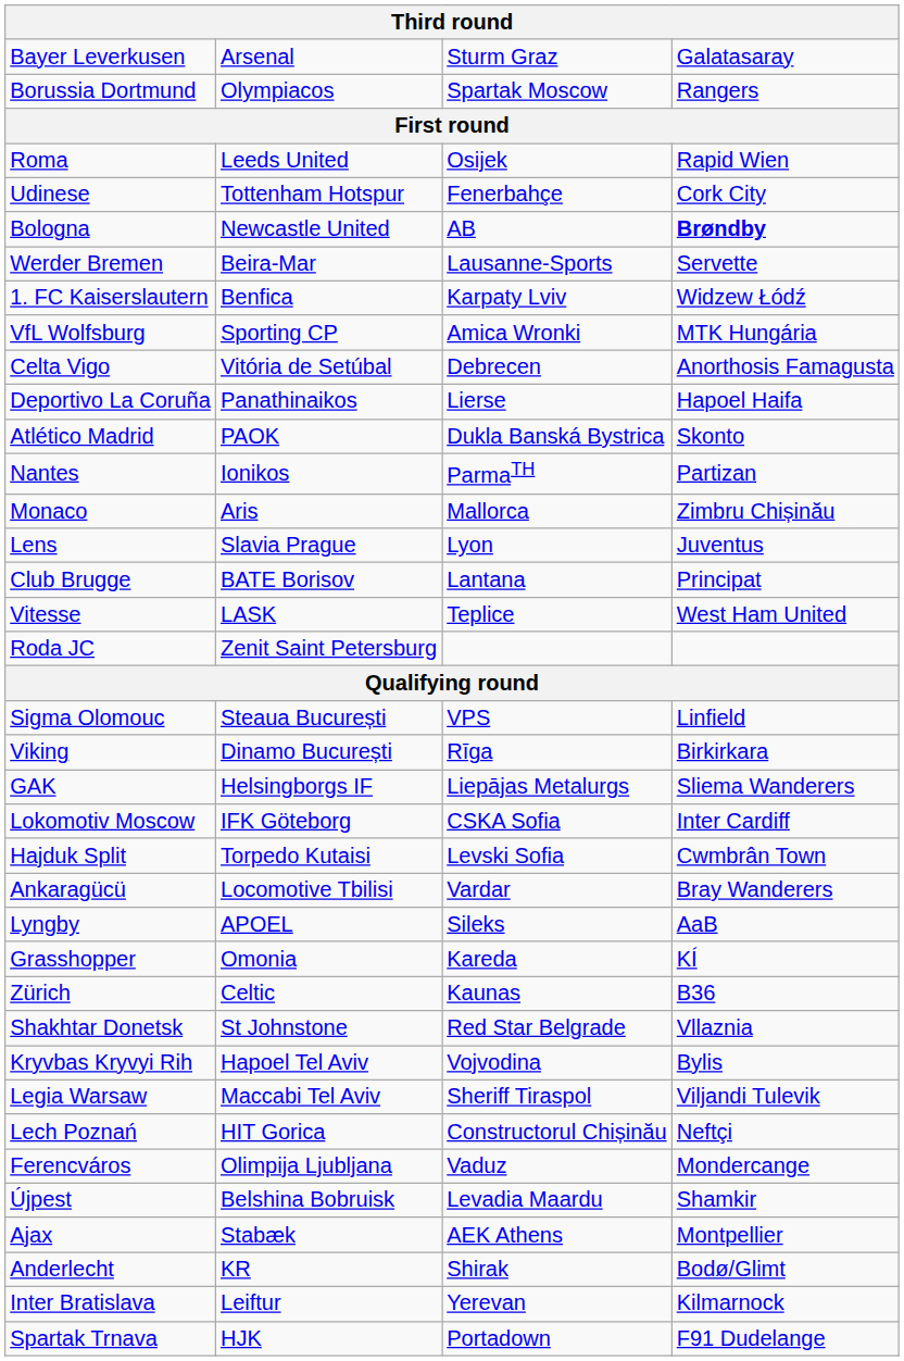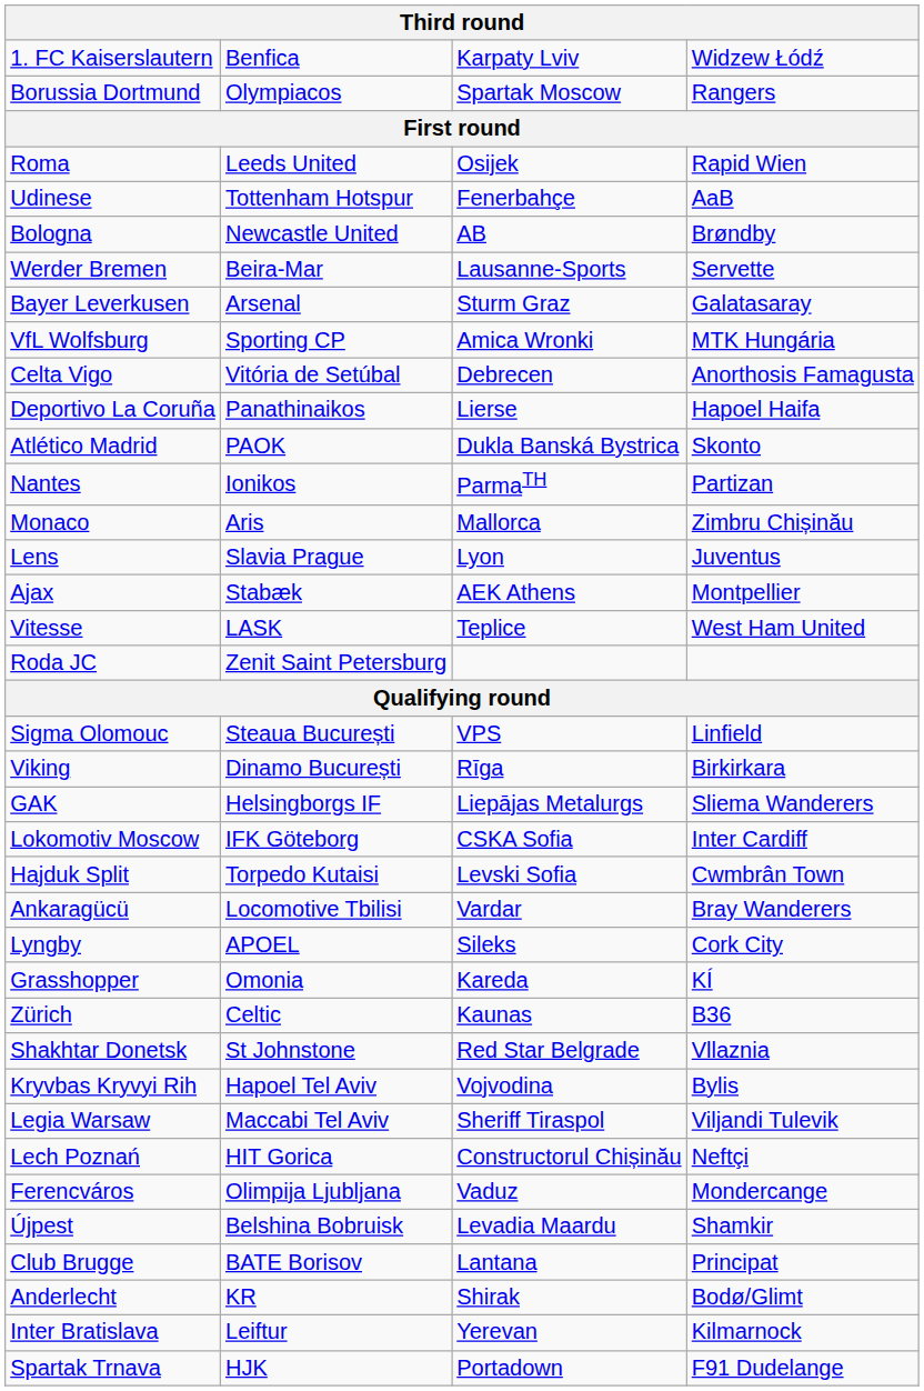 <table class="wikitable">
 <tr>
 <th colspan="4">Third round</th>
 </tr>
 <tr>
-<td> <a href='#'>Bayer Leverkusen</a> </td>
-<td> <a href='#'>Arsenal</a> </td>
-<td> <a href='#'>Sturm Graz</a> </td>
-<td> <a href='#'>Galatasaray</a> </td>
+<td> <a href='#'>1. FC Kaiserslautern</a> </td>
+<td> <a href='#'>Benfica</a> </td>
+<td> <a href='#'>Karpaty Lviv</a> </td>
+<td> <a href='#'>Widzew Łódź</a> </td>
 </tr>
 <tr>
 <td> <a href='#'>Borussia Dortmund</a> </td>
 <td> <a href='#'>Olympiacos</a> </td>
 <td> <a href='#'>Spartak Moscow</a> </td>
 <td> <a href='#'>Rangers</a> </td>
 </tr>
 <tr>
 <th colspan="4">First round</th>
 </tr>
 <tr>
 <td> <a href='#'>Roma</a> </td>
 <td> <a href='#'>Leeds United</a> </td>
 <td> <a href='#'>Osijek</a> </td>
 <td> <a href='#'>Rapid Wien</a> </td>
 </tr>
 <tr>
 <td> <a href='#'>Udinese</a> </td>
 <td> <a href='#'>Tottenham Hotspur</a> </td>
 <td> <a href='#'>Fenerbahçe</a> </td>
-<td> <a href='#'>Cork City</a> </td>
+<td> <a href='#'>AaB</a> </td>
 </tr>
 <tr>
 <td> <a href='#'>Bologna</a> </td>
 <td> <a href='#'>Newcastle United</a> </td>
 <td> <a href='#'>AB</a> </td>
-<td><strong> <a href='#'>Brøndby</a> </strong></td>
+<td> <a href='#'>Brøndby</a> </td>
 </tr>
 <tr>
 <td> <a href='#'>Werder Bremen</a> </td>
 <td> <a href='#'>Beira-Mar</a> </td>
 <td> <a href='#'>Lausanne-Sports</a> </td>
 <td> <a href='#'>Servette</a> </td>
 </tr>
 <tr>
-<td> <a href='#'>1. FC Kaiserslautern</a> </td>
-<td> <a href='#'>Benfica</a> </td>
-<td> <a href='#'>Karpaty Lviv</a> </td>
-<td> <a href='#'>Widzew Łódź</a> </td>
+<td> <a href='#'>Bayer Leverkusen</a> </td>
+<td> <a href='#'>Arsenal</a> </td>
+<td> <a href='#'>Sturm Graz</a> </td>
+<td> <a href='#'>Galatasaray</a> </td>
 </tr>
 <tr>
 <td> <a href='#'>VfL Wolfsburg</a> </td>
 <td> <a href='#'>Sporting CP</a> </td>
 <td> <a href='#'>Amica Wronki</a> </td>
 <td> <a href='#'>MTK Hungária</a> </td>
 </tr>
 <tr>
 <td> <a href='#'>Celta Vigo</a> </td>
 <td> <a href='#'>Vitória de Setúbal</a> </td>
 <td> <a href='#'>Debrecen</a> </td>
 <td> <a href='#'>Anorthosis Famagusta</a> </td>
 </tr>
 <tr>
 <td> <a href='#'>Deportivo La Coruña</a> </td>
 <td> <a href='#'>Panathinaikos</a> </td>
 <td> <a href='#'>Lierse</a> </td>
 <td> <a href='#'>Hapoel Haifa</a> </td>
 </tr>
 <tr>
 <td> <a href='#'>Atlético Madrid</a> </td>
 <td> <a href='#'>PAOK</a> </td>
 <td> <a href='#'>Dukla Banská Bystrica</a> </td>
 <td> <a href='#'>Skonto</a> </td>
 </tr>
 <tr>
 <td> <a href='#'>Nantes</a> </td>
 <td> <a href='#'>Ionikos</a> </td>
 <td> <a href='#'>Parma</a><sup><a href='#'>TH</a></sup> </td>
 <td> <a href='#'>Partizan</a> </td>
 </tr>
 <tr>
 <td> <a href='#'>Monaco</a> </td>
 <td> <a href='#'>Aris</a> </td>
 <td> <a href='#'>Mallorca</a> </td>
 <td> <a href='#'>Zimbru Chișinău</a> </td>
 </tr>
 <tr>
 <td> <a href='#'>Lens</a> </td>
 <td> <a href='#'>Slavia Prague</a> </td>
 <td> <a href='#'>Lyon</a> </td>
 <td> <a href='#'>Juventus</a> </td>
 </tr>
 <tr>
-<td> <a href='#'>Club Brugge</a> </td>
-<td> <a href='#'>BATE Borisov</a> </td>
-<td> <a href='#'>Lantana</a> </td>
-<td> <a href='#'>Principat</a> </td>
+<td> <a href='#'>Ajax</a> </td>
+<td> <a href='#'>Stabæk</a> </td>
+<td> <a href='#'>AEK Athens</a> </td>
+<td> <a href='#'>Montpellier</a> </td>
 </tr>
 <tr>
 <td> <a href='#'>Vitesse</a> </td>
 <td> <a href='#'>LASK</a> </td>
 <td> <a href='#'>Teplice</a> </td>
 <td> <a href='#'>West Ham United</a> </td>
 </tr>
 <tr>
 <td> <a href='#'>Roda JC</a> </td>
 <td> <a href='#'>Zenit Saint Petersburg</a> </td>
 <td></td>
 <td></td>
 </tr>
 <tr>
 <th colspan="4">Qualifying round</th>
 </tr>
 <tr>
 <td> <a href='#'>Sigma Olomouc</a> </td>
 <td> <a href='#'>Steaua București</a> </td>
 <td> <a href='#'>VPS</a> </td>
 <td> <a href='#'>Linfield</a> </td>
 </tr>
 <tr>
 <td> <a href='#'>Viking</a> </td>
 <td> <a href='#'>Dinamo București</a> </td>
 <td> <a href='#'>Rīga</a> </td>
 <td> <a href='#'>Birkirkara</a> </td>
 </tr>
 <tr>
 <td> <a href='#'>GAK</a> </td>
 <td> <a href='#'>Helsingborgs IF</a> </td>
 <td> <a href='#'>Liepājas Metalurgs</a> </td>
 <td> <a href='#'>Sliema Wanderers</a> </td>
 </tr>
 <tr>
 <td> <a href='#'>Lokomotiv Moscow</a> </td>
 <td> <a href='#'>IFK Göteborg</a> </td>
 <td> <a href='#'>CSKA Sofia</a> </td>
 <td> <a href='#'>Inter Cardiff</a> </td>
 </tr>
 <tr>
 <td> <a href='#'>Hajduk Split</a> </td>
 <td> <a href='#'>Torpedo Kutaisi</a> </td>
 <td> <a href='#'>Levski Sofia</a> </td>
 <td> <a href='#'>Cwmbrân Town</a> </td>
 </tr>
 <tr>
 <td> <a href='#'>Ankaragücü</a> </td>
 <td> <a href='#'>Locomotive Tbilisi</a> </td>
 <td> <a href='#'>Vardar</a> </td>
 <td> <a href='#'>Bray Wanderers</a> </td>
 </tr>
 <tr>
 <td> <a href='#'>Lyngby</a> </td>
 <td> <a href='#'>APOEL</a> </td>
 <td> <a href='#'>Sileks</a> </td>
-<td> <a href='#'>AaB</a> </td>
+<td> <a href='#'>Cork City</a> </td>
 </tr>
 <tr>
 <td> <a href='#'>Grasshopper</a> </td>
 <td> <a href='#'>Omonia</a> </td>
 <td> <a href='#'>Kareda</a> </td>
 <td> <a href='#'>KÍ</a> </td>
 </tr>
 <tr>
 <td> <a href='#'>Zürich</a> </td>
 <td> <a href='#'>Celtic</a> </td>
 <td> <a href='#'>Kaunas</a> </td>
 <td> <a href='#'>B36</a> </td>
 </tr>
 <tr>
 <td> <a href='#'>Shakhtar Donetsk</a> </td>
 <td> <a href='#'>St Johnstone</a> </td>
 <td> <a href='#'>Red Star Belgrade</a> </td>
 <td> <a href='#'>Vllaznia</a> </td>
 </tr>
 <tr>
 <td> <a href='#'>Kryvbas Kryvyi Rih</a> </td>
 <td> <a href='#'>Hapoel Tel Aviv</a> </td>
 <td> <a href='#'>Vojvodina</a> </td>
 <td> <a href='#'>Bylis</a> </td>
 </tr>
 <tr>
 <td> <a href='#'>Legia Warsaw</a> </td>
 <td> <a href='#'>Maccabi Tel Aviv</a> </td>
 <td> <a href='#'>Sheriff Tiraspol</a> </td>
 <td> <a href='#'>Viljandi Tulevik</a> </td>
 </tr>
 <tr>
 <td> <a href='#'>Lech Poznań</a> </td>
 <td> <a href='#'>HIT Gorica</a> </td>
 <td> <a href='#'>Constructorul Chișinău</a> </td>
 <td> <a href='#'>Neftçi</a> </td>
 </tr>
 <tr>
 <td> <a href='#'>Ferencváros</a> </td>
 <td> <a href='#'>Olimpija Ljubljana</a> </td>
 <td> <a href='#'>Vaduz</a> </td>
 <td> <a href='#'>Mondercange</a> </td>
 </tr>
 <tr>
 <td> <a href='#'>Újpest</a> </td>
 <td> <a href='#'>Belshina Bobruisk</a> </td>
 <td> <a href='#'>Levadia Maardu</a> </td>
 <td> <a href='#'>Shamkir</a> </td>
 </tr>
 <tr>
-<td> <a href='#'>Ajax</a> </td>
-<td> <a href='#'>Stabæk</a> </td>
-<td> <a href='#'>AEK Athens</a> </td>
-<td> <a href='#'>Montpellier</a> </td>
+<td> <a href='#'>Club Brugge</a> </td>
+<td> <a href='#'>BATE Borisov</a> </td>
+<td> <a href='#'>Lantana</a> </td>
+<td> <a href='#'>Principat</a> </td>
 </tr>
 <tr>
 <td> <a href='#'>Anderlecht</a> </td>
 <td> <a href='#'>KR</a> </td>
 <td> <a href='#'>Shirak</a> </td>
 <td> <a href='#'>Bodø/Glimt</a> </td>
 </tr>
 <tr>
 <td> <a href='#'>Inter Bratislava</a> </td>
 <td> <a href='#'>Leiftur</a> </td>
 <td> <a href='#'>Yerevan</a> </td>
 <td> <a href='#'>Kilmarnock</a> </td>
 </tr>
 <tr>
 <td> <a href='#'>Spartak Trnava</a> </td>
 <td> <a href='#'>HJK</a> </td>
 <td> <a href='#'>Portadown</a> </td>
 <td> <a href='#'>F91 Dudelange</a> </td>
 </tr>
 </table>
